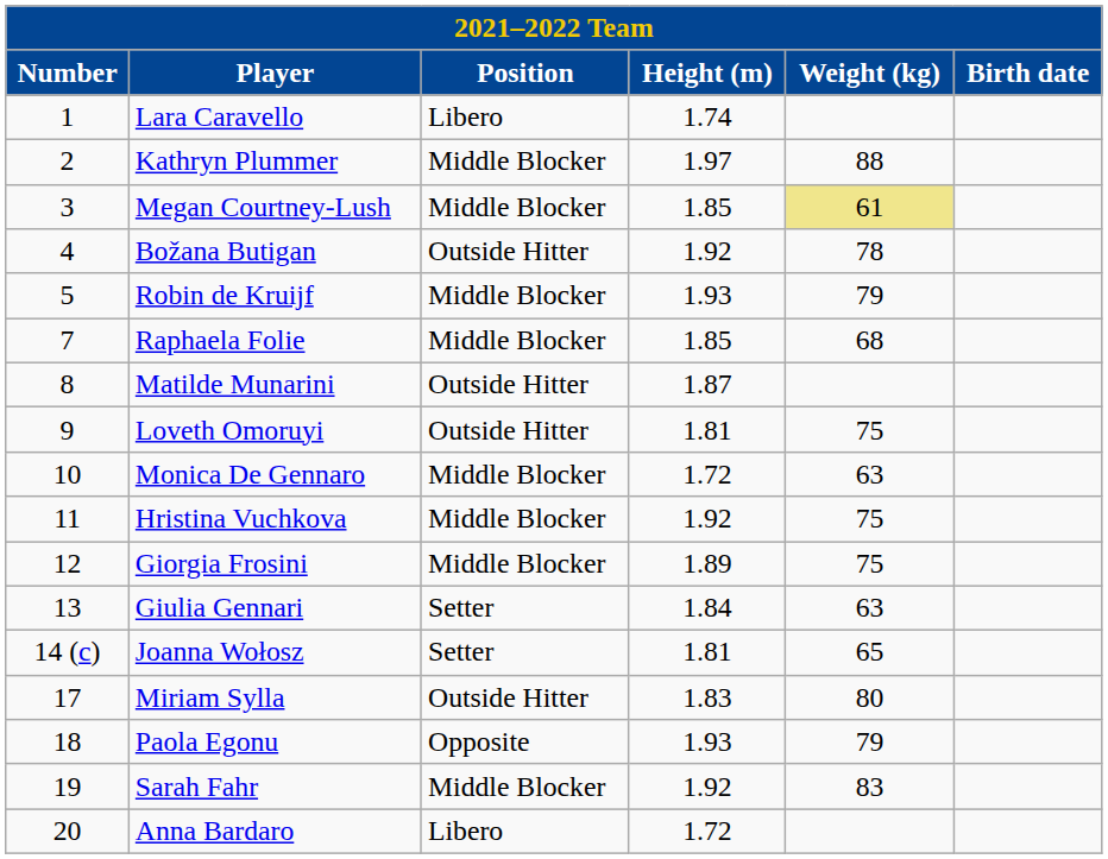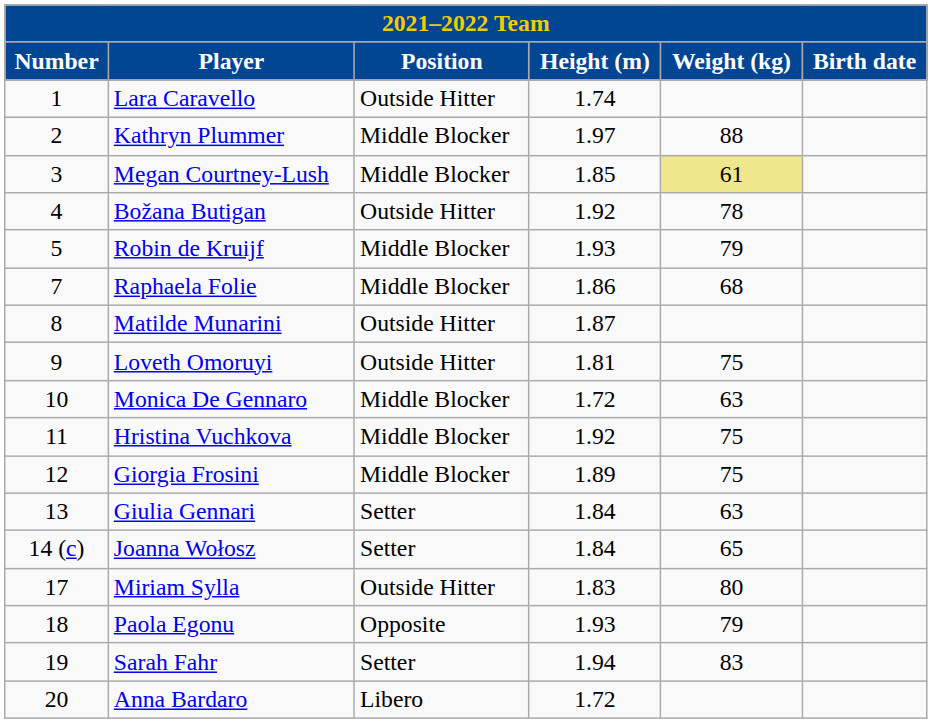 <table class="wikitable" style="width:100%;">
 <tr>
 <th style="color:#F2CB05; background:#024593;" colspan=6><strong>2021–2022 Team</strong></th>
 </tr>
 <tr>
 <th style="color:#ffffff; background:#024593;">Number</th>
 <th style="color:#ffffff; background:#024593;">Player</th>
 <th style="color:#ffffff; background:#024593;">Position</th>
 <th style="color:#ffffff; background:#024593;">Height (m)</th>
 <th style="color:#ffffff; background:#024593;">Weight (kg)</th>
 <th style="color:#ffffff; background:#024593;">Birth date</th>
 </tr>
 <tr>
 </tr>
 <tr>
 <td align=center>1</td>
 <td> <a href='#'>Lara Caravello</a></td>
-<td>Libero</td>
+<td>Outside Hitter</td>
 <td align=center>1.74</td>
 <td align=center></td>
 <td></td>
 </tr>
 <tr>
 <td align=center>2</td>
 <td> <a href='#'>Kathryn Plummer</a></td>
 <td>Middle Blocker</td>
 <td align=center>1.97</td>
 <td align=center>88</td>
 <td></td>
 </tr>
 <tr>
 <td align=center>3</td>
 <td> <a href='#'>Megan Courtney-Lush</a></td>
 <td>Middle Blocker</td>
 <td align=center>1.85</td>
 <td align=center style="background: khaki;">61</td>
 <td></td>
 </tr>
 <tr>
 <td align=center>4</td>
 <td> <a href='#'>Božana Butigan</a></td>
 <td>Outside Hitter</td>
 <td align=center>1.92</td>
 <td align=center>78</td>
 <td></td>
 </tr>
 <tr>
 <td align=center>5</td>
 <td> <a href='#'>Robin de Kruijf</a></td>
 <td>Middle Blocker</td>
 <td align=center>1.93</td>
 <td align=center>79</td>
 <td></td>
 </tr>
 <tr>
 <td align=center>7</td>
 <td> <a href='#'>Raphaela Folie</a></td>
 <td>Middle Blocker</td>
-<td align=center>1.85</td>
+<td align=center>1.86</td>
 <td align=center>68</td>
 <td></td>
 </tr>
 <tr>
 <td align=center>8</td>
 <td> <a href='#'>Matilde Munarini</a></td>
 <td>Outside Hitter</td>
 <td align=center>1.87</td>
 <td align=center></td>
 <td></td>
 </tr>
 <tr>
 <td align=center>9</td>
 <td> <a href='#'>Loveth Omoruyi</a></td>
 <td>Outside Hitter</td>
 <td align=center>1.81</td>
 <td align=center>75</td>
 <td></td>
 </tr>
 <tr>
 <td align=center>10</td>
 <td> <a href='#'>Monica De Gennaro</a></td>
 <td>Middle Blocker</td>
 <td align=center>1.72</td>
 <td align=center>63</td>
 <td></td>
 </tr>
 <tr>
 <td align=center>11</td>
 <td> <a href='#'>Hristina Vuchkova</a></td>
 <td>Middle Blocker</td>
 <td align=center>1.92</td>
 <td align=center>75</td>
 <td></td>
 </tr>
 <tr>
 <td align=center>12</td>
 <td> <a href='#'>Giorgia Frosini</a></td>
 <td>Middle Blocker</td>
 <td align=center>1.89</td>
 <td align=center>75</td>
 <td></td>
 </tr>
 <tr>
 <td align=center>13</td>
 <td> <a href='#'>Giulia Gennari</a></td>
 <td>Setter</td>
 <td align=center>1.84</td>
 <td align=center>63</td>
 <td></td>
 </tr>
 <tr>
 <td align=center>14 (<a href='#'>c</a>)</td>
 <td> <a href='#'>Joanna Wołosz</a></td>
 <td>Setter</td>
-<td align=center>1.81</td>
+<td align=center>1.84</td>
 <td align=center>65</td>
 <td></td>
 </tr>
 <tr>
 <td align=center>17</td>
 <td> <a href='#'>Miriam Sylla</a></td>
 <td>Outside Hitter</td>
 <td align=center>1.83</td>
 <td align=center>80</td>
 <td></td>
 </tr>
 <tr>
 <td align=center>18</td>
 <td> <a href='#'>Paola Egonu</a></td>
 <td>Opposite</td>
 <td align=center>1.93</td>
 <td align=center>79</td>
 <td></td>
 </tr>
 <tr>
 <td align=center>19</td>
 <td> <a href='#'>Sarah Fahr</a></td>
-<td>Middle Blocker</td>
-<td align=center>1.92</td>
+<td>Setter</td>
+<td align=center>1.94</td>
 <td align=center>83</td>
 <td></td>
 </tr>
 <tr>
 <td align=center>20</td>
 <td> <a href='#'>Anna Bardaro</a></td>
 <td>Libero</td>
 <td align=center>1.72</td>
 <td align=center></td>
 <td></td>
 </tr>
 </table>
